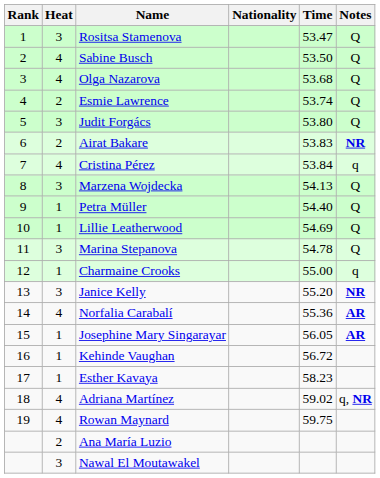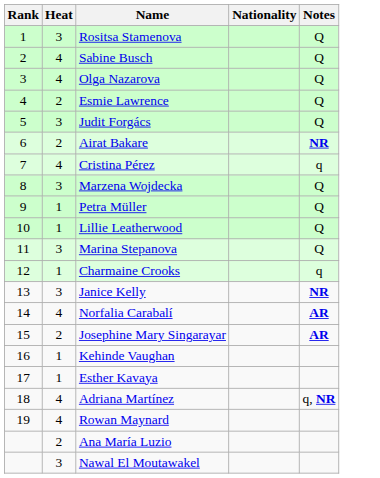 <table class="wikitable sortable" style="text-align:center">
 <tr>
 <th>Rank</th>
 <th>Heat</th>
 <th>Name</th>
 <th>Nationality</th>
-<th>Time</th>
 <th>Notes</th>
 </tr>
 <tr bgcolor=ccffcc>
 <td>1</td>
 <td>3</td>
 <td align="left"><a href='#'>Rositsa Stamenova</a></td>
 <td align=left></td>
-<td>53.47</td>
 <td>Q</td>
 </tr>
 <tr bgcolor=ccffcc>
 <td>2</td>
 <td>4</td>
 <td align="left"><a href='#'>Sabine Busch</a></td>
 <td align=left></td>
-<td>53.50</td>
 <td>Q</td>
 </tr>
 <tr bgcolor=ccffcc>
 <td>3</td>
 <td>4</td>
 <td align="left"><a href='#'>Olga Nazarova</a></td>
 <td align=left></td>
-<td>53.68</td>
 <td>Q</td>
 </tr>
 <tr bgcolor=ccffcc>
 <td>4</td>
 <td>2</td>
 <td align="left"><a href='#'>Esmie Lawrence</a></td>
 <td align=left></td>
-<td>53.74</td>
 <td>Q</td>
 </tr>
 <tr bgcolor=ccffcc>
 <td>5</td>
 <td>3</td>
 <td align="left"><a href='#'>Judit Forgács</a></td>
 <td align=left></td>
-<td>53.80</td>
 <td>Q</td>
 </tr>
 <tr bgcolor=ddffdd>
 <td>6</td>
 <td>2</td>
 <td align="left"><a href='#'>Airat Bakare</a></td>
 <td align=left></td>
-<td>53.83</td>
 <td><strong><a href='#'>NR</a></strong></td>
 </tr>
 <tr bgcolor=ddffdd>
 <td>7</td>
 <td>4</td>
 <td align="left"><a href='#'>Cristina Pérez</a></td>
 <td align=left></td>
-<td>53.84</td>
 <td>q</td>
 </tr>
 <tr bgcolor=ccffcc>
 <td>8</td>
 <td>3</td>
 <td align="left"><a href='#'>Marzena Wojdecka</a></td>
 <td align=left></td>
-<td>54.13</td>
 <td>Q</td>
 </tr>
 <tr bgcolor=ccffcc>
 <td>9</td>
 <td>1</td>
 <td align="left"><a href='#'>Petra Müller</a></td>
 <td align=left></td>
-<td>54.40</td>
 <td>Q</td>
 </tr>
 <tr bgcolor=ccffcc>
 <td>10</td>
 <td>1</td>
 <td align="left"><a href='#'>Lillie Leatherwood</a></td>
 <td align=left></td>
-<td>54.69</td>
 <td>Q</td>
 </tr>
 <tr bgcolor=ddffdd>
 <td>11</td>
 <td>3</td>
 <td align="left"><a href='#'>Marina Stepanova</a></td>
 <td align=left></td>
-<td>54.78</td>
 <td>Q</td>
 </tr>
 <tr bgcolor=ddffdd>
 <td>12</td>
 <td>1</td>
 <td align="left"><a href='#'>Charmaine Crooks</a></td>
 <td align=left></td>
-<td>55.00</td>
 <td>q</td>
 </tr>
 <tr>
 <td>13</td>
 <td>3</td>
 <td align="left"><a href='#'>Janice Kelly</a></td>
 <td align=left></td>
-<td>55.20</td>
 <td><strong><a href='#'>NR</a></strong></td>
 </tr>
 <tr>
 <td>14</td>
 <td>4</td>
 <td align="left"><a href='#'>Norfalia Carabalí</a></td>
 <td align=left></td>
-<td>55.36</td>
 <td><strong><a href='#'>AR</a></strong></td>
 </tr>
 <tr>
 <td>15</td>
-<td>1</td>
+<td>2</td>
 <td align="left"><a href='#'>Josephine Mary Singarayar</a></td>
 <td align=left></td>
-<td>56.05</td>
 <td><strong><a href='#'>AR</a></strong></td>
 </tr>
 <tr>
 <td>16</td>
 <td>1</td>
 <td align="left"><a href='#'>Kehinde Vaughan</a></td>
 <td align=left></td>
-<td>56.72</td>
 <td></td>
 </tr>
 <tr>
 <td>17</td>
 <td>1</td>
 <td align="left"><a href='#'>Esther Kavaya</a></td>
 <td align=left></td>
-<td>58.23</td>
 <td></td>
 </tr>
 <tr>
 <td>18</td>
 <td>4</td>
 <td align="left"><a href='#'>Adriana Martínez</a></td>
 <td align=left></td>
-<td>59.02</td>
 <td>q, <strong><a href='#'>NR</a></strong></td>
 </tr>
 <tr>
 <td>19</td>
 <td>4</td>
 <td align="left"><a href='#'>Rowan Maynard</a></td>
 <td align=left></td>
-<td>59.75</td>
 <td></td>
 </tr>
 <tr>
 <td></td>
 <td>2</td>
 <td align="left"><a href='#'>Ana María Luzio</a></td>
 <td align=left></td>
 <td></td>
-<td></td>
 </tr>
 <tr>
 <td></td>
 <td>3</td>
 <td align="left"><a href='#'>Nawal El Moutawakel</a></td>
 <td align=left></td>
 <td></td>
-<td></td>
 </tr>
 </table>
